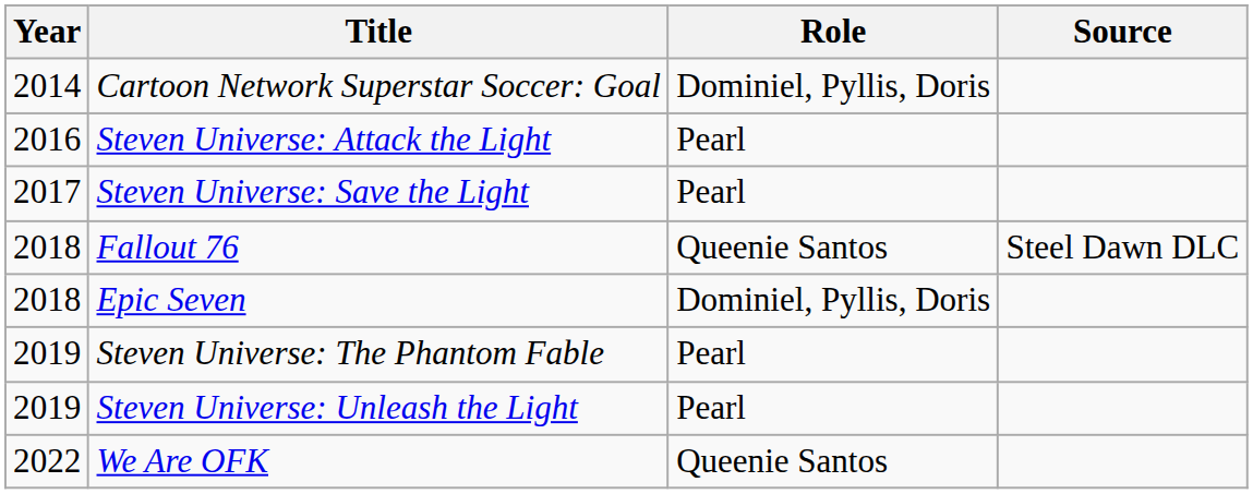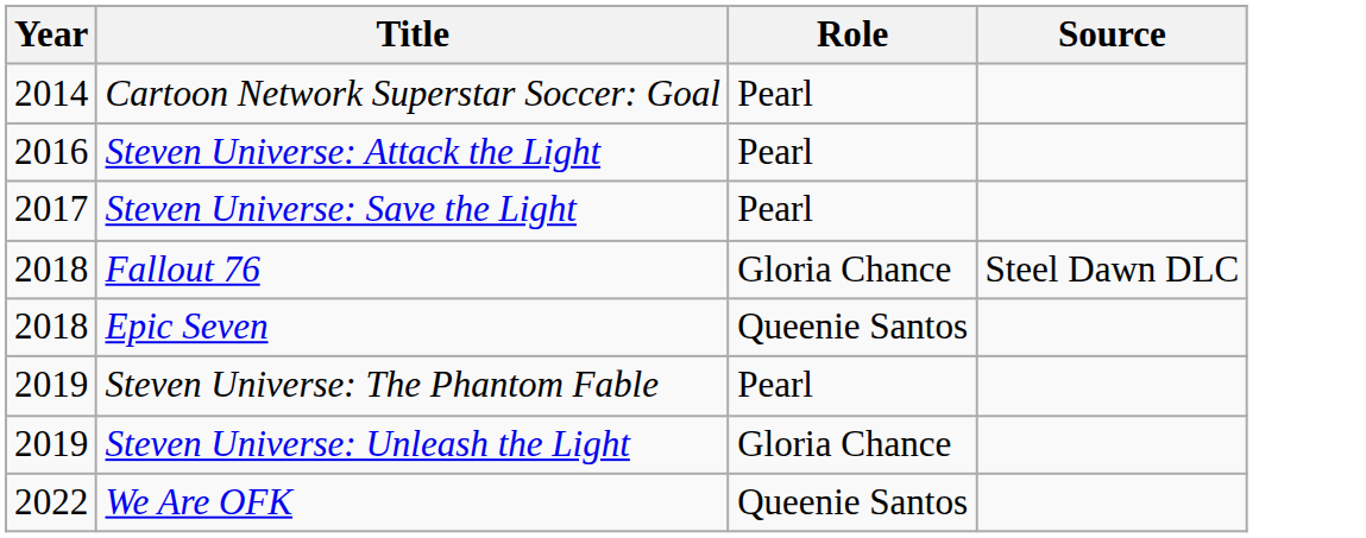 <table class="wikitable">
 <tr>
 <th>Year</th>
 <th>Title</th>
 <th>Role</th>
 <th>Source</th>
 </tr>
 <tr>
 <td>2014</td>
 <td><em>Cartoon Network Superstar Soccer: Goal</em></td>
-<td>Dominiel, Pyllis, Doris</td>
+<td>Pearl</td>
 <td></td>
 </tr>
 <tr>
 <td>2016</td>
 <td><em><a href='#'>Steven Universe: Attack the Light</a></em></td>
 <td>Pearl</td>
 <td></td>
 </tr>
 <tr>
 <td>2017</td>
 <td><em><a href='#'>Steven Universe: Save the Light</a></em></td>
 <td>Pearl</td>
 <td></td>
 </tr>
 <tr>
 <td>2018</td>
 <td><em><a href='#'>Fallout 76</a></em></td>
-<td>Queenie Santos</td>
+<td>Gloria Chance</td>
 <td>Steel Dawn DLC</td>
 </tr>
 <tr>
 <td>2018</td>
 <td><em><a href='#'>Epic Seven</a></em></td>
-<td>Dominiel, Pyllis, Doris</td>
+<td>Queenie Santos</td>
 <td></td>
 </tr>
 <tr>
 <td>2019</td>
 <td><em>Steven Universe: The Phantom Fable</em></td>
 <td>Pearl</td>
 <td></td>
 </tr>
 <tr>
 <td>2019</td>
 <td><em><a href='#'>Steven Universe: Unleash the Light</a></em></td>
-<td>Pearl</td>
+<td>Gloria Chance</td>
 <td></td>
 </tr>
 <tr>
 <td>2022</td>
 <td><em><a href='#'>We Are OFK</a></em></td>
 <td>Queenie Santos</td>
 <td></td>
 </tr>
 </table>
